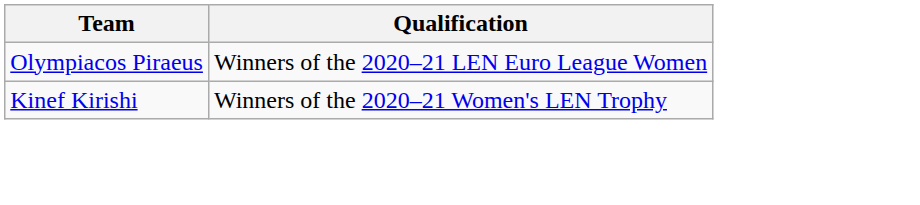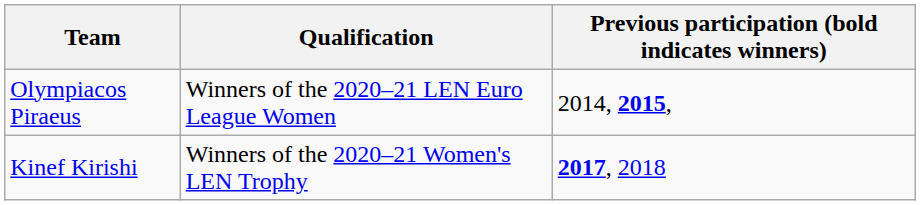 <table class="wikitable">
 <tr>
 <th>Team</th>
 <th>Qualification</th>
+<th>Previous participation (bold indicates winners)</th>
 </tr>
 <tr>
 <td> <a href='#'>Olympiacos Piraeus</a></td>
 <td>Winners of the <a href='#'>2020–21 LEN Euro League Women</a></td>
+<td>2014, <strong><a href='#'>2015</a></strong>,</td>
 </tr>
 <tr>
 <td> <a href='#'>Kinef Kirishi</a></td>
 <td>Winners of the <a href='#'>2020–21 Women's LEN Trophy</a></td>
+<td><strong><a href='#'>2017</a></strong>, <a href='#'>2018</a></td>
 </tr>
 </table>
